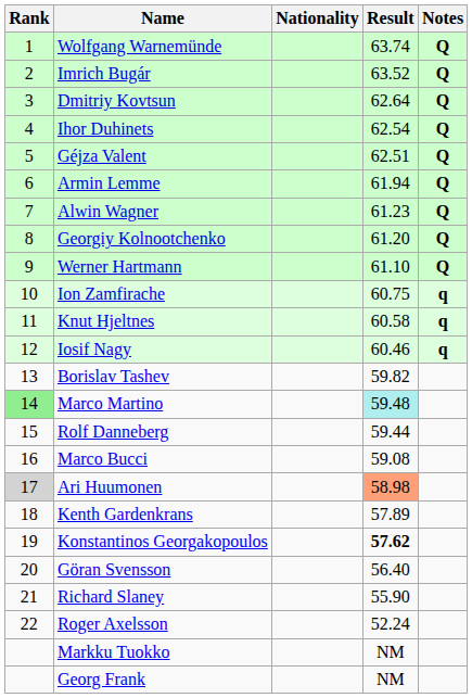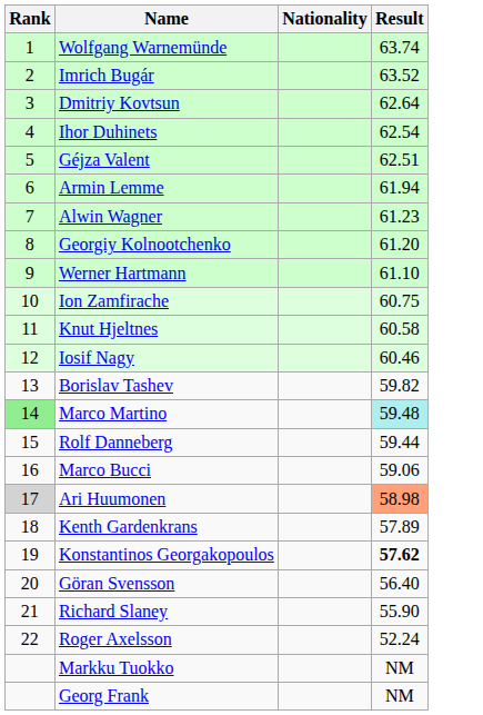 <table class="wikitable sortable" style="text-align:center">
 <tr>
 <th>Rank</th>
 <th>Name</th>
 <th>Nationality</th>
 <th>Result</th>
-<th>Notes</th>
 </tr>
 <tr bgcolor=ccffcc>
 <td>1</td>
 <td align=left><a href='#'>Wolfgang Warnemünde</a></td>
 <td align=left></td>
 <td>63.74</td>
-<td><strong>Q</strong></td>
 </tr>
 <tr bgcolor=ccffcc>
 <td>2</td>
 <td align=left><a href='#'>Imrich Bugár</a></td>
 <td align=left></td>
 <td>63.52</td>
-<td><strong>Q</strong></td>
 </tr>
 <tr bgcolor=ccffcc>
 <td>3</td>
 <td align=left><a href='#'>Dmitriy Kovtsun</a></td>
 <td align=left></td>
 <td>62.64</td>
-<td><strong>Q</strong></td>
 </tr>
 <tr bgcolor=ccffcc>
 <td>4</td>
 <td align=left><a href='#'>Ihor Duhinets</a></td>
 <td align=left></td>
 <td>62.54</td>
-<td><strong>Q</strong></td>
 </tr>
 <tr bgcolor=ccffcc>
 <td>5</td>
 <td align=left><a href='#'>Géjza Valent</a></td>
 <td align=left></td>
 <td>62.51</td>
-<td><strong>Q</strong></td>
 </tr>
 <tr bgcolor=ccffcc>
 <td>6</td>
 <td align=left><a href='#'>Armin Lemme</a></td>
 <td align=left></td>
 <td>61.94</td>
-<td><strong>Q</strong></td>
 </tr>
 <tr bgcolor=ccffcc>
 <td>7</td>
 <td align=left><a href='#'>Alwin Wagner</a></td>
 <td align=left></td>
 <td>61.23</td>
-<td><strong>Q</strong></td>
 </tr>
 <tr bgcolor=ccffcc>
 <td>8</td>
 <td align=left><a href='#'>Georgiy Kolnootchenko</a></td>
 <td align=left></td>
 <td>61.20</td>
-<td><strong>Q</strong></td>
 </tr>
 <tr bgcolor=ccffcc>
 <td>9</td>
 <td align=left><a href='#'>Werner Hartmann</a></td>
 <td align=left></td>
 <td>61.10</td>
-<td><strong>Q</strong></td>
 </tr>
 <tr bgcolor=ddffdd>
 <td>10</td>
 <td align=left><a href='#'>Ion Zamfirache</a></td>
 <td align=left></td>
 <td>60.75</td>
-<td><strong>q</strong></td>
 </tr>
 <tr bgcolor=ddffdd>
 <td>11</td>
 <td align=left><a href='#'>Knut Hjeltnes</a></td>
 <td align=left></td>
 <td>60.58</td>
-<td><strong>q</strong></td>
 </tr>
 <tr bgcolor=ddffdd>
 <td>12</td>
 <td align=left><a href='#'>Iosif Nagy</a></td>
 <td align=left></td>
 <td>60.46</td>
-<td><strong>q</strong></td>
 </tr>
 <tr>
 <td>13</td>
 <td align=left><a href='#'>Borislav Tashev</a></td>
 <td align=left></td>
 <td>59.82</td>
-<td></td>
 </tr>
 <tr>
 <td style="background: lightgreen;">14</td>
 <td align=left><a href='#'>Marco Martino</a></td>
 <td align=left></td>
 <td style="background: paleturquoise;">59.48</td>
-<td></td>
 </tr>
 <tr>
 <td>15</td>
 <td align=left><a href='#'>Rolf Danneberg</a></td>
 <td align=left></td>
 <td>59.44</td>
-<td></td>
 </tr>
 <tr>
 <td>16</td>
 <td align=left><a href='#'>Marco Bucci</a></td>
 <td align=left></td>
-<td>59.08</td>
-<td></td>
+<td>59.06</td>
 </tr>
 <tr>
 <td style="background: lightgrey;">17</td>
 <td align=left><a href='#'>Ari Huumonen</a></td>
 <td align=left></td>
 <td style="background: lightsalmon;">58.98</td>
-<td></td>
 </tr>
 <tr>
 <td>18</td>
 <td align=left><a href='#'>Kenth Gardenkrans</a></td>
 <td align=left></td>
 <td>57.89</td>
-<td></td>
 </tr>
 <tr>
 <td>19</td>
 <td align=left><a href='#'>Konstantinos Georgakopoulos</a></td>
 <td align=left></td>
 <td><strong>57.62</strong></td>
-<td></td>
 </tr>
 <tr>
 <td>20</td>
 <td align=left><a href='#'>Göran Svensson</a></td>
 <td align=left></td>
 <td>56.40</td>
-<td></td>
 </tr>
 <tr>
 <td>21</td>
 <td align=left><a href='#'>Richard Slaney</a></td>
 <td align=left></td>
 <td>55.90</td>
-<td></td>
 </tr>
 <tr>
 <td>22</td>
 <td align=left><a href='#'>Roger Axelsson</a></td>
 <td align=left></td>
 <td>52.24</td>
-<td></td>
 </tr>
 <tr>
 <td></td>
 <td align=left><a href='#'>Markku Tuokko</a></td>
 <td align=left></td>
 <td>NM</td>
-<td></td>
 </tr>
 <tr>
 <td></td>
 <td align=left><a href='#'>Georg Frank</a></td>
 <td align=left></td>
 <td>NM</td>
-<td></td>
 </tr>
 </table>
